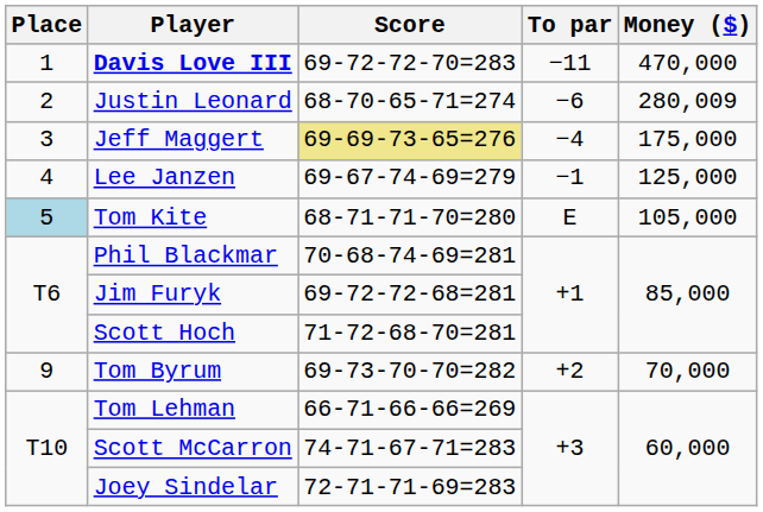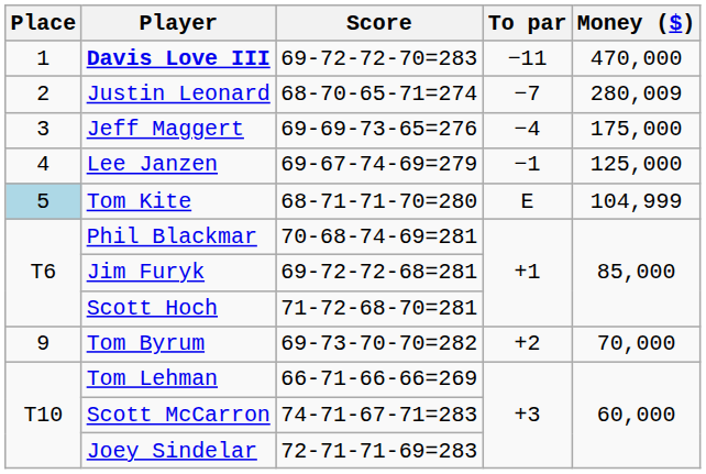 <table class="wikitable">
 <tr>
 <th>Place</th>
 <th>Player</th>
 <th>Score</th>
 <th>To par</th>
 <th>Money (<a href='#'>$</a>)</th>
 </tr>
 <tr>
 <td align="center">1</td>
 <td> <strong><a href='#'>Davis Love III</a></strong></td>
 <td>69-72-72-70=283</td>
 <td align="center">−11</td>
 <td align=center>470,000</td>
 </tr>
 <tr>
 <td align="center">2</td>
 <td> <a href='#'>Justin Leonard</a></td>
 <td>68-70-65-71=274</td>
-<td align="center">−6</td>
+<td align="center">−7</td>
 <td align=center>280,009</td>
 </tr>
 <tr>
 <td align="center">3</td>
 <td> <a href='#'>Jeff Maggert</a></td>
-<td style="background: khaki;">69-69-73-65=276</td>
+<td>69-69-73-65=276</td>
 <td align="center">−4</td>
 <td align=center>175,000</td>
 </tr>
 <tr>
 <td align="center">4</td>
 <td> <a href='#'>Lee Janzen</a></td>
 <td>69-67-74-69=279</td>
 <td align="center">−1</td>
 <td align=center>125,000</td>
 </tr>
 <tr>
 <td align="center" style="background: lightblue;">5</td>
 <td> <a href='#'>Tom Kite</a></td>
 <td>68-71-71-70=280</td>
 <td align="center">E</td>
-<td align=center>105,000</td>
+<td align=center>104,999</td>
 </tr>
 <tr>
 <td rowspan=3 align="center">T6</td>
 <td> <a href='#'>Phil Blackmar</a></td>
 <td>70-68-74-69=281</td>
 <td rowspan=3 align="center">+1</td>
 <td rowspan=3 align=center>85,000</td>
 </tr>
 <tr>
 <td> <a href='#'>Jim Furyk</a></td>
 <td>69-72-72-68=281</td>
 </tr>
 <tr>
 <td> <a href='#'>Scott Hoch</a></td>
 <td>71-72-68-70=281</td>
 </tr>
 <tr>
 <td align="center">9</td>
 <td> <a href='#'>Tom Byrum</a></td>
 <td>69-73-70-70=282</td>
 <td align="center">+2</td>
 <td align=center>70,000</td>
 </tr>
 <tr>
 <td rowspan=3 align="center">T10</td>
 <td> <a href='#'>Tom Lehman</a></td>
 <td>66-71-66-66=269</td>
 <td rowspan=3 align="center">+3</td>
 <td rowspan=3 align=center>60,000</td>
 </tr>
 <tr>
 <td> <a href='#'>Scott McCarron</a></td>
 <td>74-71-67-71=283</td>
 </tr>
 <tr>
 <td> <a href='#'>Joey Sindelar</a></td>
 <td>72-71-71-69=283</td>
 </tr>
 </table>
